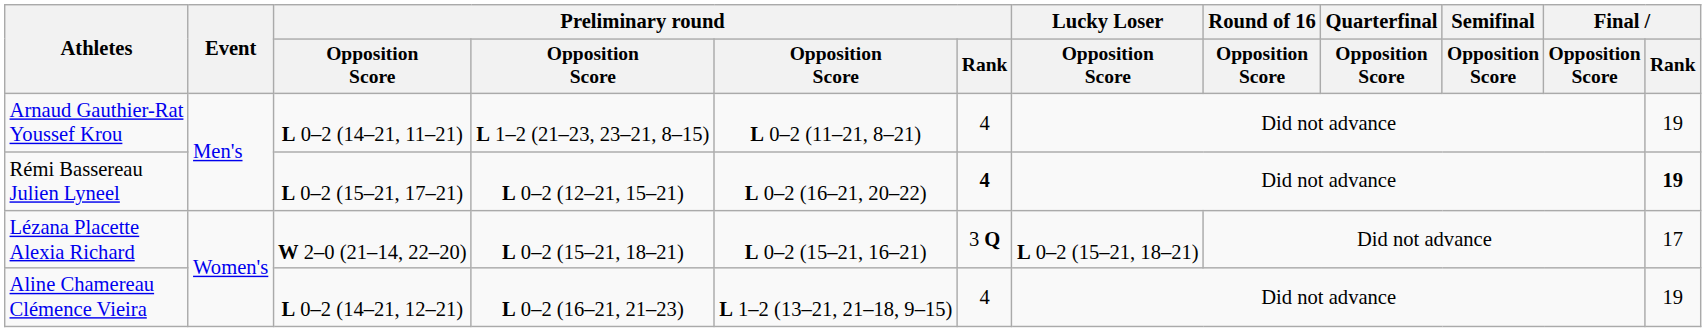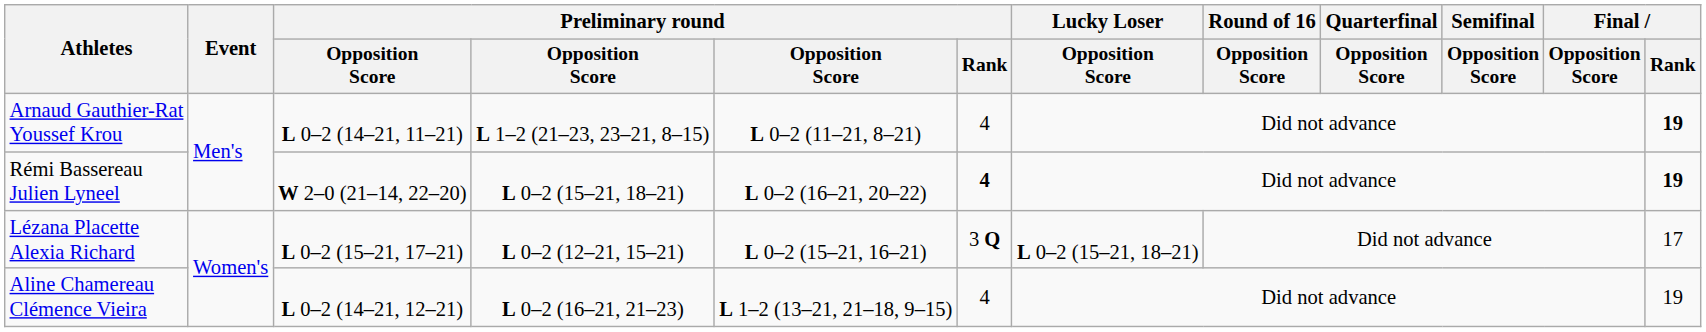 <table class=wikitable style=font-size:90%;text-align:center>
 <tr>
 <th rowspan=2>Athletes</th>
 <th rowspan=2>Event</th>
 <th colspan=4>Preliminary round</th>
 <th>Lucky Loser</th>
 <th>Round of 16</th>
 <th>Quarterfinal</th>
 <th>Semifinal</th>
 <th colspan=2>Final / </th>
 </tr>
 <tr style=font-size:95%>
 <th>Opposition<br>Score</th>
 <th>Opposition<br>Score</th>
 <th>Opposition<br>Score</th>
 <th>Rank</th>
 <th>Opposition<br>Score</th>
 <th>Opposition<br>Score</th>
 <th>Opposition<br>Score</th>
 <th>Opposition<br>Score</th>
 <th>Opposition<br>Score</th>
 <th>Rank</th>
 </tr>
 <tr>
 <td align=left><a href='#'>Arnaud Gauthier-Rat</a><br><a href='#'>Youssef Krou</a></td>
 <td align=left rowspan=2><a href='#'>Men's</a></td>
 <td><br><strong>L</strong> 0–2 (14–21, 11–21)</td>
 <td><br><strong>L</strong> 1–2 (21–23, 23–21, 8–15)</td>
 <td><br><strong>L</strong> 0–2 (11–21, 8–21)</td>
 <td>4</td>
 <td colspan="5">Did not advance</td>
-<td>19</td>
+<td><strong>19</strong></td>
 </tr>
 <tr>
 <td align=left>Rémi Bassereau<br><a href='#'>Julien Lyneel</a></td>
-<td><br><strong>L</strong> 0–2 (15–21, 17–21)</td>
-<td><br><strong>L</strong> 0–2 (12–21, 15–21)</td>
+<td><br><strong>W</strong> 2–0 (21–14, 22–20)</td>
+<td><br><strong>L</strong> 0–2 (15–21, 18–21)</td>
 <td><br><strong>L</strong> 0–2 (16–21, 20–22)</td>
 <td><strong>4</strong></td>
 <td colspan="5">Did not advance</td>
 <td><strong>19</strong></td>
 </tr>
 <tr>
 <td align=left><a href='#'>Lézana Placette</a><br><a href='#'>Alexia Richard</a></td>
 <td align=left rowspan=2><a href='#'>Women's</a></td>
-<td><br><strong>W</strong> 2–0 (21–14, 22–20)</td>
-<td><br><strong>L</strong> 0–2 (15–21, 18–21)</td>
+<td><br><strong>L</strong> 0–2 (15–21, 17–21)</td>
+<td><br><strong>L</strong> 0–2 (12–21, 15–21)</td>
 <td><br><strong>L</strong> 0–2 (15–21, 16–21)</td>
 <td>3 <strong>Q</strong></td>
 <td><br><strong>L</strong> 0–2 (15–21, 18–21)</td>
 <td colspan="4">Did not advance</td>
 <td>17</td>
 </tr>
 <tr>
 <td align=left><a href='#'>Aline Chamereau</a><br><a href='#'>Clémence Vieira</a></td>
 <td><br><strong>L</strong> 0–2 (14–21, 12–21)</td>
 <td><br><strong>L</strong> 0–2 (16–21, 21–23)</td>
 <td><br><strong>L</strong> 1–2 (13–21, 21–18, 9–15)</td>
 <td>4</td>
 <td colspan="5">Did not advance</td>
 <td>19</td>
 </tr>
 </table>
